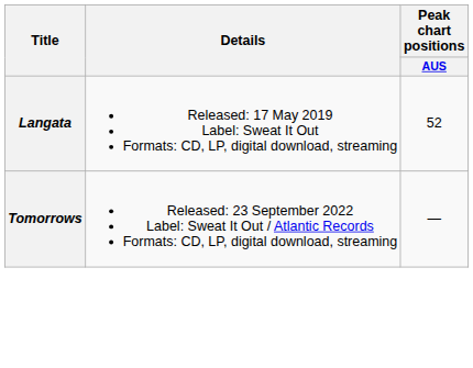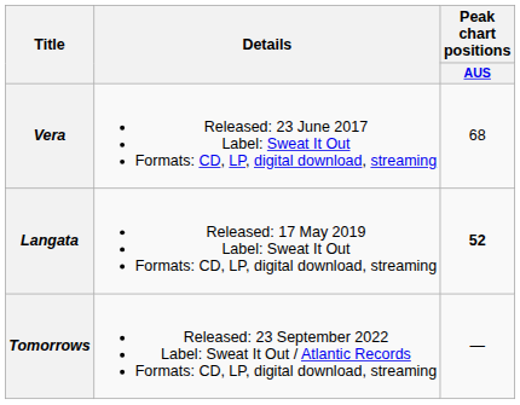 <table class="wikitable plainrowheaders" style="text-align:center">
 <tr>
 <th scope="col" rowspan="2">Title</th>
 <th scope="col" rowspan="2">Details</th>
 <th scope="col" colspan="1">Peak chart positions</th>
 </tr>
 <tr>
 <th scope="col" style="width:2.5em;font-size:85%;"><a href='#'>AUS</a><br></th>
 </tr>
 <tr>
+<th scope="row"><em>Vera</em></th>
+<td><br><ul><li>Released: 23 June 2017</li><li>Label: <a href='#'>Sweat It Out</a></li><li>Formats: <a href='#'>CD</a>, <a href='#'>LP</a>, <a href='#'>digital download</a>, <a href='#'>streaming</a></li></ul></td>
+<td>68</td>
+</tr>
+<tr>
 <th scope="row"><em>Langata</em></th>
 <td><br><ul><li>Released: 17 May 2019</li><li>Label: Sweat It Out</li><li>Formats: CD, LP, digital download, streaming</li></ul></td>
-<td>52</td>
+<td><strong>52</strong></td>
 </tr>
 <tr>
 <th scope="row"><em>Tomorrows</em></th>
 <td><br><ul><li>Released: 23 September 2022</li><li>Label: Sweat It Out / <a href='#'>Atlantic Records</a></li><li>Formats: CD, LP, digital download, streaming</li></ul></td>
 <td>—</td>
 </tr>
 </table>
